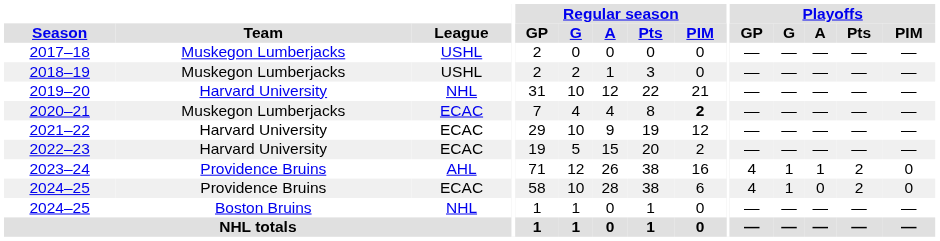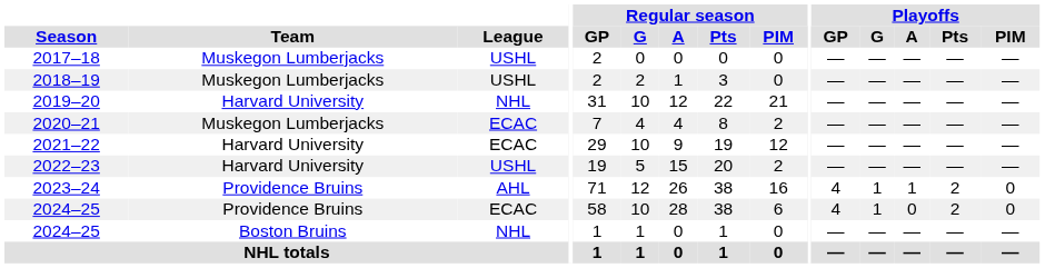 <table border="0" cellpadding="1" cellspacing="0" style="text-align:center; width:60em;">
 <tr bgcolor="#e0e0e0">
 <th colspan="3" bgcolor="#ffffff"></th>
 <th rowspan="100" bgcolor="#ffffff"></th>
 <th colspan="5"><a href='#'>Regular season</a></th>
 <th rowspan="100" bgcolor="#ffffff"></th>
 <th colspan="5"><a href='#'>Playoffs</a></th>
 </tr>
 <tr bgcolor="#e0e0e0">
 <th><a href='#'>Season</a></th>
 <th>Team</th>
 <th>League</th>
 <th>GP</th>
 <th><a href='#'>G</a></th>
 <th><a href='#'>A</a></th>
 <th><a href='#'>Pts</a></th>
 <th><a href='#'>PIM</a></th>
 <th>GP</th>
 <th>G</th>
 <th>A</th>
 <th>Pts</th>
 <th>PIM</th>
 </tr>
 <tr>
 <td><a href='#'>2017–18</a></td>
 <td><a href='#'>Muskegon Lumberjacks</a></td>
 <td><a href='#'>USHL</a></td>
 <td>2</td>
 <td>0</td>
 <td>0</td>
 <td>0</td>
 <td>0</td>
 <td>—</td>
 <td>—</td>
 <td>—</td>
 <td>—</td>
 <td>—</td>
 </tr>
 <tr bgcolor="#f0f0f0">
 <td><a href='#'>2018–19</a></td>
 <td>Muskegon Lumberjacks</td>
 <td>USHL</td>
 <td>2</td>
 <td>2</td>
 <td>1</td>
 <td>3</td>
 <td>0</td>
 <td>—</td>
 <td>—</td>
 <td>—</td>
 <td>—</td>
 <td>—</td>
 </tr>
 <tr>
 <td><a href='#'>2019–20</a></td>
 <td><a href='#'>Harvard University</a></td>
 <td><a href='#'>NHL</a></td>
 <td>31</td>
 <td>10</td>
 <td>12</td>
 <td>22</td>
 <td>21</td>
 <td>—</td>
 <td>—</td>
 <td>—</td>
 <td>—</td>
 <td>—</td>
 </tr>
 <tr bgcolor="#f0f0f0">
 <td><a href='#'>2020–21</a></td>
 <td>Muskegon Lumberjacks</td>
 <td><a href='#'>ECAC</a></td>
 <td>7</td>
 <td>4</td>
 <td>4</td>
 <td>8</td>
-<td><strong>2</strong></td>
+<td>2</td>
 <td>—</td>
 <td>—</td>
 <td>—</td>
 <td>—</td>
 <td>—</td>
 </tr>
 <tr>
 <td><a href='#'>2021–22</a></td>
 <td>Harvard University</td>
 <td>ECAC</td>
 <td>29</td>
 <td>10</td>
 <td>9</td>
 <td>19</td>
 <td>12</td>
 <td>—</td>
 <td>—</td>
 <td>—</td>
 <td>—</td>
 <td>—</td>
 </tr>
 <tr bgcolor="#f0f0f0">
 <td><a href='#'>2022–23</a></td>
 <td>Harvard University</td>
-<td>ECAC</td>
+<td><a href='#'>USHL</a></td>
 <td>19</td>
 <td>5</td>
 <td>15</td>
 <td>20</td>
 <td>2</td>
 <td>—</td>
 <td>—</td>
 <td>—</td>
 <td>—</td>
 <td>—</td>
 </tr>
 <tr>
 <td><a href='#'>2023–24</a></td>
 <td><a href='#'>Providence Bruins</a></td>
 <td><a href='#'>AHL</a></td>
 <td>71</td>
 <td>12</td>
 <td>26</td>
 <td>38</td>
 <td>16</td>
 <td>4</td>
 <td>1</td>
 <td>1</td>
 <td>2</td>
 <td>0</td>
 </tr>
 <tr bgcolor="#f0f0f0">
 <td><a href='#'>2024–25</a></td>
 <td>Providence Bruins</td>
 <td>ECAC</td>
 <td>58</td>
 <td>10</td>
 <td>28</td>
 <td>38</td>
 <td>6</td>
 <td>4</td>
 <td>1</td>
 <td>0</td>
 <td>2</td>
 <td>0</td>
 </tr>
 <tr>
 <td><a href='#'>2024–25</a></td>
 <td><a href='#'>Boston Bruins</a></td>
 <td><a href='#'>NHL</a></td>
 <td>1</td>
 <td>1</td>
 <td>0</td>
 <td>1</td>
 <td>0</td>
 <td>—</td>
 <td>—</td>
 <td>—</td>
 <td>—</td>
 <td>—</td>
 </tr>
 <tr bgcolor="#e0e0e0">
 <th colspan="3">NHL totals</th>
 <th>1</th>
 <th>1</th>
 <th>0</th>
 <th>1</th>
 <th>0</th>
 <th>—</th>
 <th>—</th>
 <th>—</th>
 <th>—</th>
 <th>—</th>
 </tr>
 </table>
